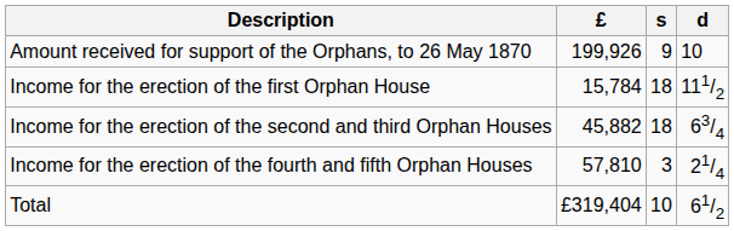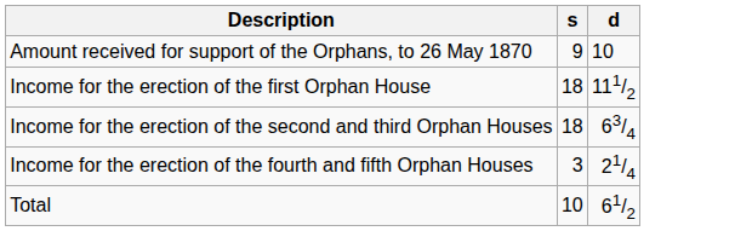 <table class="wikitable">
 <tr>
 <th>Description</th>
-<th>£</th>
 <th>s</th>
 <th>d</th>
 </tr>
 <tr>
 <td>Amount received for support of the Orphans, to 26 May 1870</td>
-<td align="right">199,926</td>
 <td align="right">9</td>
 <td>10</td>
 </tr>
 <tr>
 <td>Income for the erection of the first Orphan House</td>
-<td align="right">15,784</td>
 <td align="right">18</td>
 <td align="right">11<sup>1</sup>/<sub>2</sub></td>
 </tr>
 <tr>
 <td>Income for the erection of the second and third Orphan Houses</td>
-<td align="right">45,882</td>
 <td align="right">18</td>
 <td align="right">6<sup>3</sup>/<sub>4</sub></td>
 </tr>
 <tr>
 <td>Income for the erection of the fourth and fifth Orphan Houses</td>
-<td align="right">57,810</td>
 <td align="right">3</td>
 <td align="right">2<sup>1</sup>/<sub>4</sub></td>
 </tr>
 <tr>
 <td>Total</td>
-<td>£319,404</td>
 <td align="right">10</td>
 <td align="right">6<sup>1</sup>/<sub>2</sub></td>
 </tr>
 </table>
